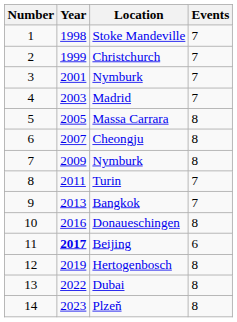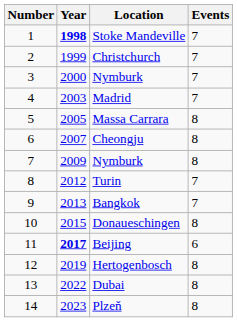 <table class="wikitable">
 <tr>
 <th>Number</th>
 <th>Year</th>
 <th>Location</th>
 <th>Events</th>
 </tr>
 <tr>
 <td align=center>1</td>
-<td><a href='#'>1998</a></td>
+<td><strong><a href='#'>1998</a></strong></td>
 <td> <a href='#'>Stoke Mandeville</a></td>
 <td>7</td>
 </tr>
 <tr>
 <td align=center>2</td>
 <td><a href='#'>1999</a></td>
 <td> <a href='#'>Christchurch</a></td>
 <td>7</td>
 </tr>
 <tr>
 <td align=center>3</td>
-<td><a href='#'>2001</a></td>
+<td><a href='#'>2000</a></td>
 <td> <a href='#'>Nymburk</a></td>
 <td>7</td>
 </tr>
 <tr>
 <td align=center>4</td>
 <td><a href='#'>2003</a></td>
 <td> <a href='#'>Madrid</a></td>
 <td>7</td>
 </tr>
 <tr>
 <td align=center>5</td>
 <td><a href='#'>2005</a></td>
 <td> <a href='#'>Massa Carrara</a></td>
 <td>8</td>
 </tr>
 <tr>
 <td align=center>6</td>
 <td><a href='#'>2007</a></td>
 <td> <a href='#'>Cheongju</a></td>
 <td>8</td>
 </tr>
 <tr>
 <td align=center>7</td>
 <td><a href='#'>2009</a></td>
 <td> <a href='#'>Nymburk</a></td>
 <td>8</td>
 </tr>
 <tr>
 <td align=center>8</td>
-<td><a href='#'>2011</a></td>
+<td><a href='#'>2012</a></td>
 <td> <a href='#'>Turin</a></td>
 <td>7</td>
 </tr>
 <tr>
 <td align=center>9</td>
 <td><a href='#'>2013</a></td>
 <td> <a href='#'>Bangkok</a></td>
 <td>7</td>
 </tr>
 <tr>
 <td align=center>10</td>
-<td><a href='#'>2016</a></td>
+<td><a href='#'>2015</a></td>
 <td> <a href='#'>Donaueschingen</a></td>
 <td>8</td>
 </tr>
 <tr>
 <td align=center>11</td>
 <td><strong><a href='#'>2017</a></strong></td>
 <td> <a href='#'>Beijing</a></td>
 <td>6</td>
 </tr>
 <tr>
 <td align=center>12</td>
 <td><a href='#'>2019</a></td>
 <td> <a href='#'>Hertogenbosch</a></td>
 <td>8</td>
 </tr>
 <tr>
 <td align=center>13</td>
 <td><a href='#'>2022</a></td>
 <td> <a href='#'>Dubai</a></td>
 <td>8</td>
 </tr>
 <tr>
 <td align=center>14</td>
 <td><a href='#'>2023</a></td>
 <td> <a href='#'>Plzeň</a></td>
 <td>8</td>
 </tr>
 </table>
